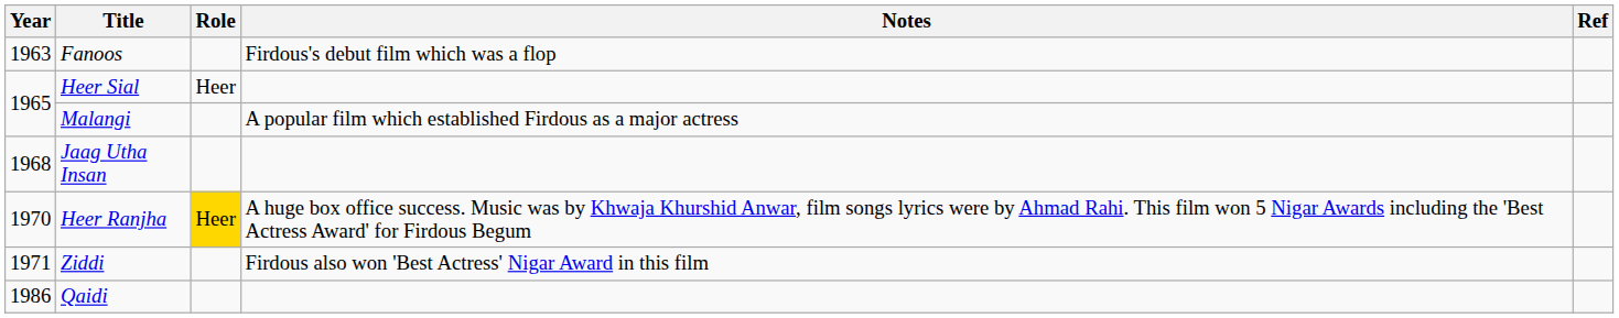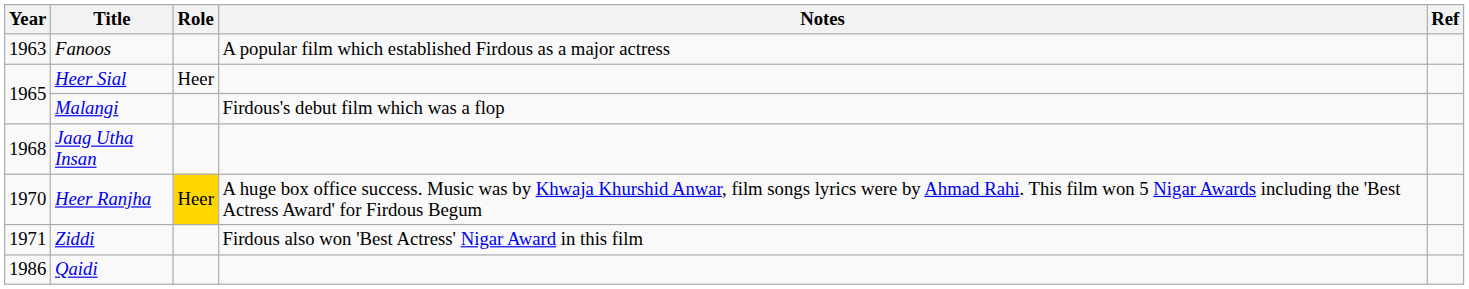 <table class="wikitable sortable">
 <tr>
 <th>Year</th>
 <th>Title</th>
 <th>Role</th>
 <th class="unsortable">Notes</th>
 <th>Ref</th>
 </tr>
 <tr>
 <td>1963</td>
 <td><em>Fanoos</em></td>
 <td></td>
-<td>Firdous's debut film which was a flop</td>
+<td>A popular film which established Firdous as a major actress</td>
 <td></td>
 </tr>
 <tr>
 <td rowspan="2">1965</td>
 <td><em><a href='#'>Heer Sial</a></em></td>
 <td>Heer</td>
 <td></td>
 <td></td>
 </tr>
 <tr>
 <td><em><a href='#'>Malangi</a></em> </td>
 <td></td>
-<td>A popular film which established Firdous as a major actress</td>
+<td>Firdous's debut film which was a flop</td>
 <td></td>
 </tr>
 <tr>
 <td>1968</td>
 <td><em><a href='#'>Jaag Utha Insan</a></em></td>
 <td></td>
 <td></td>
 <td></td>
 </tr>
 <tr>
 <td>1970</td>
 <td><em><a href='#'>Heer Ranjha</a></em></td>
 <td style="background: gold;">Heer</td>
 <td>A huge box office success. Music was by <a href='#'>Khwaja Khurshid Anwar</a>, film songs lyrics were by <a href='#'>Ahmad Rahi</a>. This film won 5 <a href='#'>Nigar Awards</a> including the 'Best Actress Award' for Firdous Begum</td>
 <td></td>
 </tr>
 <tr>
 <td>1971</td>
 <td><em><a href='#'>Ziddi</a></em></td>
 <td></td>
 <td>Firdous also won 'Best Actress' <a href='#'>Nigar Award</a> in this film</td>
 <td></td>
 </tr>
 <tr>
 <td>1986</td>
 <td><em><a href='#'>Qaidi</a></em></td>
 <td></td>
 <td></td>
 <td></td>
 </tr>
 </table>
